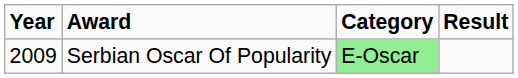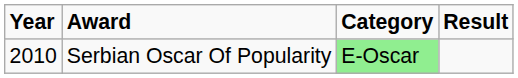 <table class="sortable wikitable" style="font-size:97%;">
 <tr>
 <td><strong>Year</strong></td>
 <td><strong>Award</strong></td>
 <td><strong>Category</strong></td>
 <td><strong>Result</strong></td>
 </tr>
 <tr>
-<td>2009</td>
+<td>2010</td>
 <td>Serbian Oscar Of Popularity</td>
 <td style="background: lightgreen;">E-Oscar</td>
 <td></td>
 </tr>
 </table>
